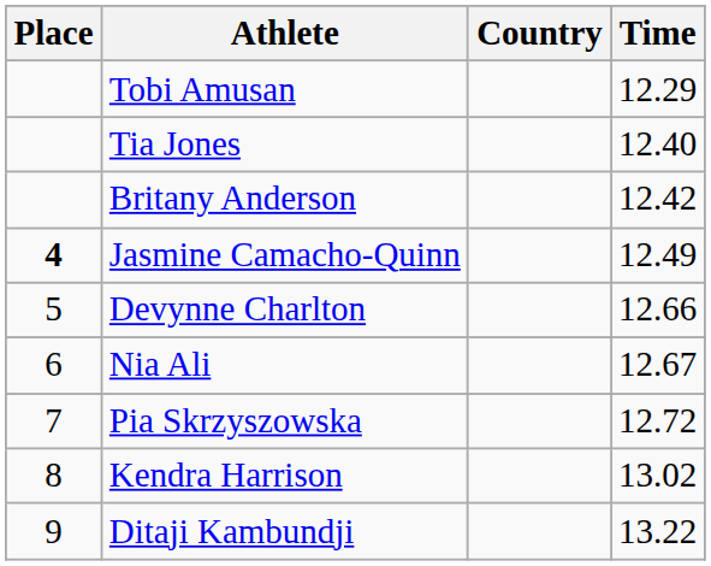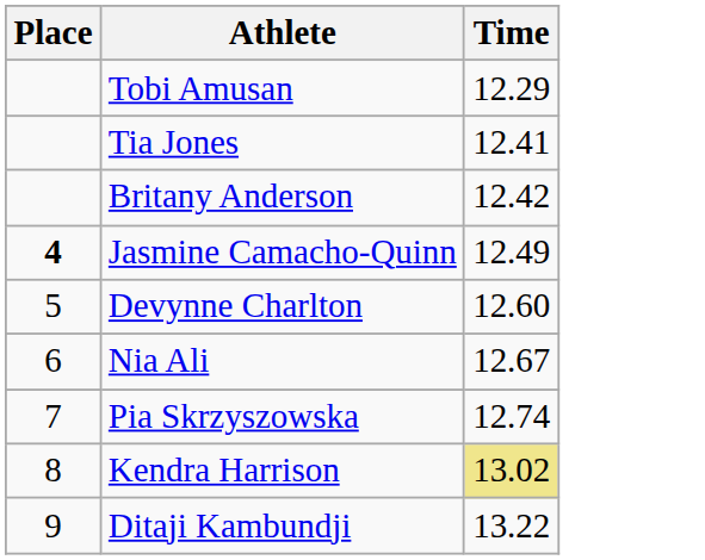 <table class="wikitable">
 <tr>
 <th>Place</th>
 <th>Athlete</th>
-<th>Country</th>
 <th>Time</th>
 </tr>
 <tr>
 <td align=center></td>
 <td><a href='#'>Tobi Amusan</a></td>
-<td></td>
 <td>12.29</td>
 </tr>
 <tr>
 <td align=center></td>
 <td><a href='#'>Tia Jones</a></td>
-<td></td>
-<td>12.40</td>
+<td>12.41</td>
 </tr>
 <tr>
 <td align=center></td>
 <td><a href='#'>Britany Anderson</a></td>
-<td></td>
 <td>12.42</td>
 </tr>
 <tr>
 <td align=center><strong>4</strong></td>
 <td><a href='#'>Jasmine Camacho-Quinn</a></td>
-<td></td>
 <td>12.49</td>
 </tr>
 <tr>
 <td align=center>5</td>
 <td><a href='#'>Devynne Charlton</a></td>
-<td></td>
-<td>12.66</td>
+<td>12.60</td>
 </tr>
 <tr>
 <td align=center>6</td>
 <td><a href='#'>Nia Ali</a></td>
-<td></td>
 <td>12.67</td>
 </tr>
 <tr>
 <td align=center>7</td>
 <td><a href='#'>Pia Skrzyszowska</a></td>
-<td></td>
-<td>12.72</td>
+<td>12.74</td>
 </tr>
 <tr>
 <td align=center>8</td>
 <td><a href='#'>Kendra Harrison</a></td>
-<td></td>
-<td>13.02</td>
+<td style="background: khaki;">13.02</td>
 </tr>
 <tr>
 <td align=center>9</td>
 <td><a href='#'>Ditaji Kambundji</a></td>
-<td></td>
 <td>13.22</td>
 </tr>
 </table>
